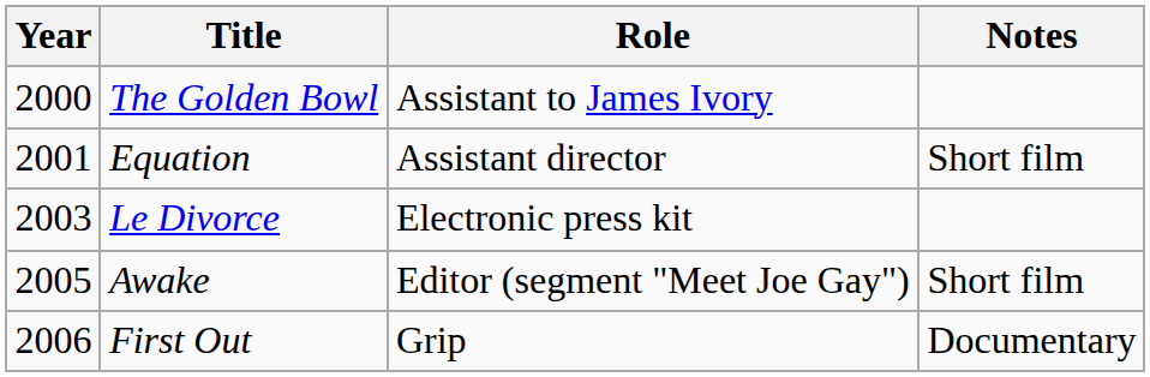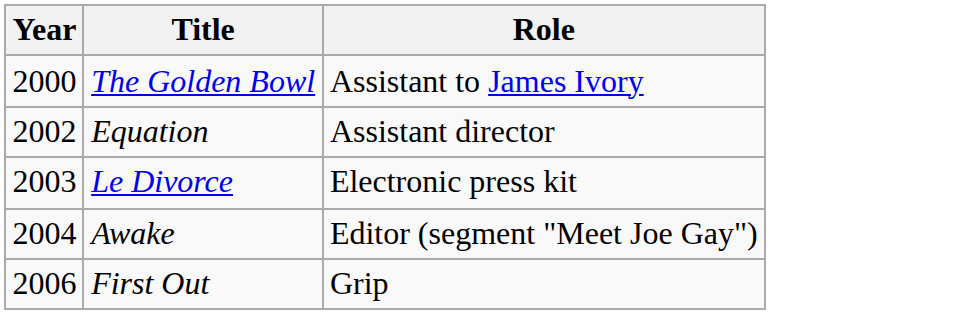 <table class="wikitable">
 <tr>
 <th>Year</th>
 <th>Title</th>
 <th>Role</th>
-<th>Notes</th>
 </tr>
 <tr>
 <td>2000</td>
 <td><em><a href='#'>The Golden Bowl</a></em></td>
 <td>Assistant to <a href='#'>James Ivory</a></td>
-<td></td>
 </tr>
 <tr>
-<td>2001</td>
+<td>2002</td>
 <td><em>Equation</em></td>
 <td>Assistant director</td>
-<td>Short film</td>
 </tr>
 <tr>
 <td>2003</td>
 <td><em><a href='#'>Le Divorce</a></em></td>
 <td>Electronic press kit</td>
-<td></td>
 </tr>
 <tr>
-<td>2005</td>
+<td>2004</td>
 <td><em>Awake</em></td>
 <td>Editor (segment "Meet Joe Gay")</td>
-<td>Short film</td>
 </tr>
 <tr>
 <td>2006</td>
 <td><em>First Out</em></td>
 <td>Grip</td>
-<td>Documentary</td>
 </tr>
 </table>
